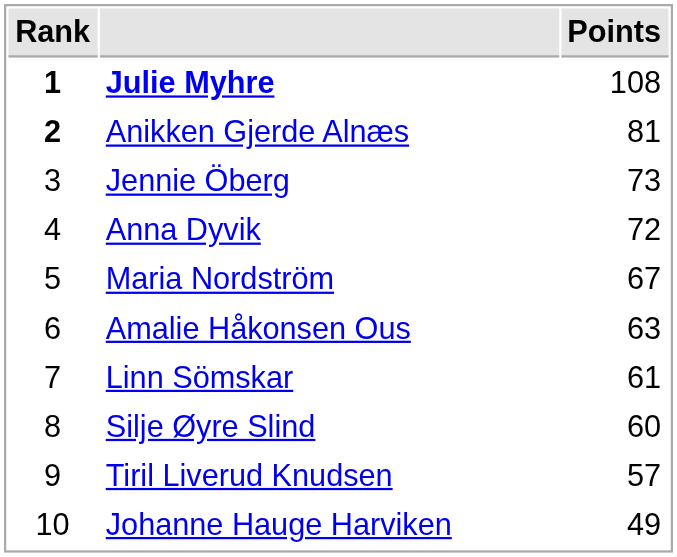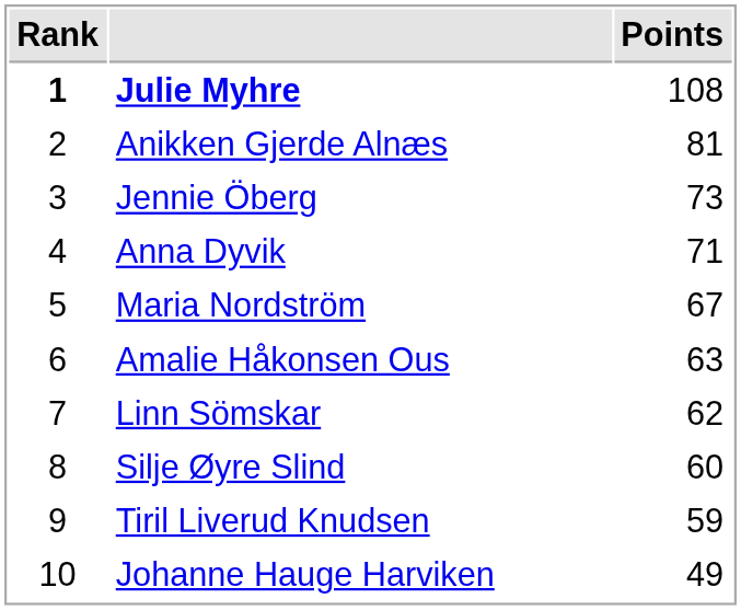 <table cellspacing="1" cellpadding="3" style="border:1px solid #AAAAAA;font-size:86%">
 <tr style="background-color: #E4E4E4;">
 <th style="border-bottom:1px solid #AAAAAA" width=10>Rank</th>
 <th style="border-bottom:1px solid #AAAAAA" width=200></th>
 <th style="border-bottom:1px solid #AAAAAA" width=20 align=right>Points</th>
 </tr>
 <tr>
 <td align=center><strong>1</strong></td>
 <td> <strong><a href='#'>Julie Myhre</a></strong></td>
 <td align=right>108</td>
 </tr>
 <tr>
-<td align=center><strong>2</strong></td>
+<td align=center>2</td>
 <td> <a href='#'>Anikken Gjerde Alnæs</a></td>
 <td align=right>81</td>
 </tr>
 <tr>
 <td align=center>3</td>
 <td> <a href='#'>Jennie Öberg</a></td>
 <td align=right>73</td>
 </tr>
 <tr>
 <td align=center>4</td>
 <td> <a href='#'>Anna Dyvik</a></td>
-<td align=right>72</td>
+<td align=right>71</td>
 </tr>
 <tr>
 <td align=center>5</td>
 <td> <a href='#'>Maria Nordström</a></td>
 <td align=right>67</td>
 </tr>
 <tr>
 <td align=center>6</td>
 <td> <a href='#'>Amalie Håkonsen Ous</a></td>
 <td align=right>63</td>
 </tr>
 <tr>
 <td align=center>7</td>
 <td> <a href='#'>Linn Sömskar</a></td>
-<td align=right>61</td>
+<td align=right>62</td>
 </tr>
 <tr>
 <td align=center>8</td>
 <td> <a href='#'>Silje Øyre Slind</a></td>
 <td align=right>60</td>
 </tr>
 <tr>
 <td align=center>9</td>
 <td> <a href='#'>Tiril Liverud Knudsen</a></td>
-<td align=right>57</td>
+<td align=right>59</td>
 </tr>
 <tr>
 <td align=center>10</td>
 <td> <a href='#'>Johanne Hauge Harviken</a></td>
 <td align=right>49</td>
 </tr>
 </table>
